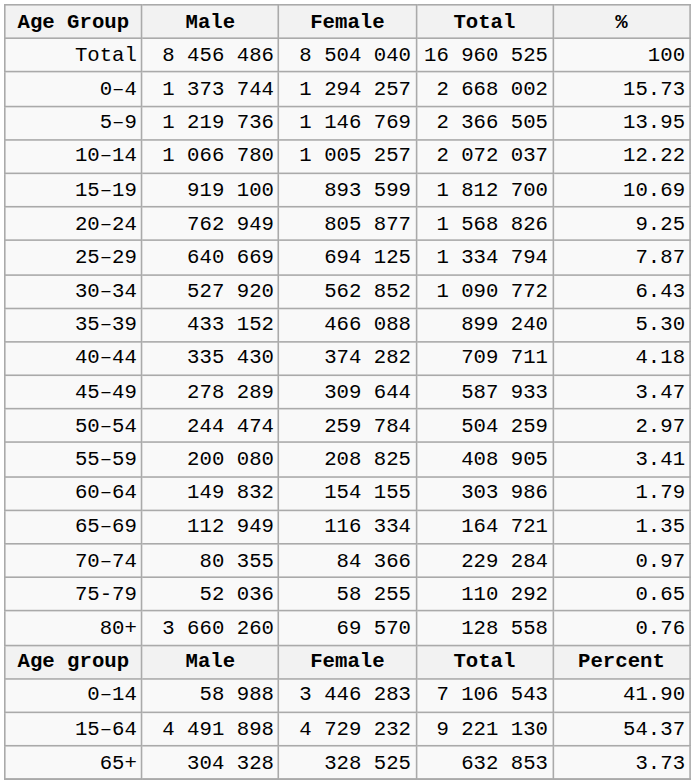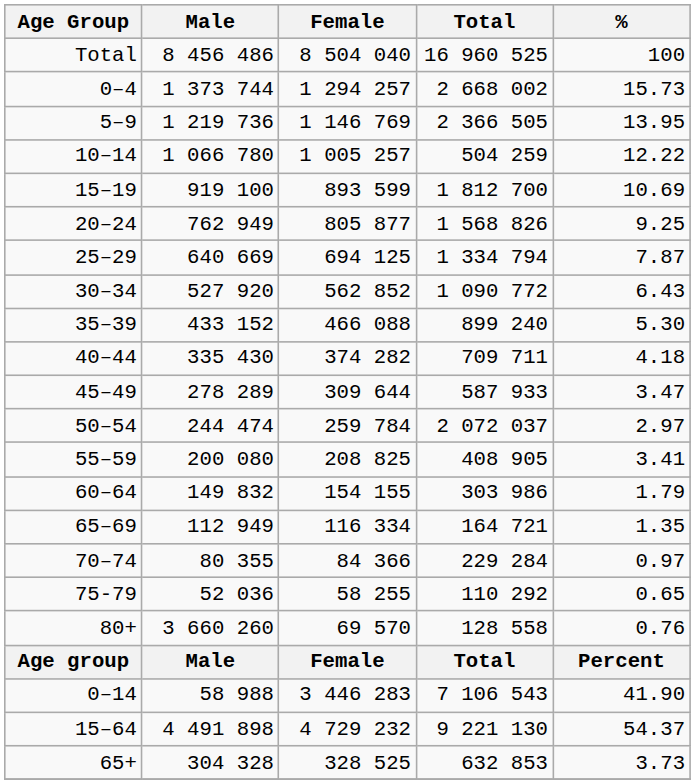 <table class="wikitable">
 <tr>
 <th width="80pt">Age Group</th>
 <th width="80pt">Male</th>
 <th width="80pt">Female</th>
 <th width="80pt">Total</th>
 <th width="80pt">%</th>
 </tr>
 <tr>
 <td align="right">Total</td>
 <td align="right">8 456 486</td>
 <td align="right">8 504 040</td>
 <td align="right">16 960 525</td>
 <td align="right">100</td>
 </tr>
 <tr>
 <td align="right">0–4</td>
 <td align="right">1 373 744</td>
 <td align="right">1 294 257</td>
 <td align="right">2 668 002</td>
 <td align="right">15.73</td>
 </tr>
 <tr>
 <td align="right">5–9</td>
 <td align="right">1 219 736</td>
 <td align="right">1 146 769</td>
 <td align="right">2 366 505</td>
 <td align="right">13.95</td>
 </tr>
 <tr>
 <td align="right">10–14</td>
 <td align="right">1 066 780</td>
 <td align="right">1 005 257</td>
-<td align="right">2 072 037</td>
+<td align="right">504 259</td>
 <td align="right">12.22</td>
 </tr>
 <tr>
 <td align="right">15–19</td>
 <td align="right">919 100</td>
 <td align="right">893 599</td>
 <td align="right">1 812 700</td>
 <td align="right">10.69</td>
 </tr>
 <tr>
 <td align="right">20–24</td>
 <td align="right">762 949</td>
 <td align="right">805 877</td>
 <td align="right">1 568 826</td>
 <td align="right">9.25</td>
 </tr>
 <tr>
 <td align="right">25–29</td>
 <td align="right">640 669</td>
 <td align="right">694 125</td>
 <td align="right">1 334 794</td>
 <td align="right">7.87</td>
 </tr>
 <tr>
 <td align="right">30–34</td>
 <td align="right">527 920</td>
 <td align="right">562 852</td>
 <td align="right">1 090 772</td>
 <td align="right">6.43</td>
 </tr>
 <tr>
 <td align="right">35–39</td>
 <td align="right">433 152</td>
 <td align="right">466 088</td>
 <td align="right">899 240</td>
 <td align="right">5.30</td>
 </tr>
 <tr>
 <td align="right">40–44</td>
 <td align="right">335 430</td>
 <td align="right">374 282</td>
 <td align="right">709 711</td>
 <td align="right">4.18</td>
 </tr>
 <tr>
 <td align="right">45–49</td>
 <td align="right">278 289</td>
 <td align="right">309 644</td>
 <td align="right">587 933</td>
 <td align="right">3.47</td>
 </tr>
 <tr>
 <td align="right">50–54</td>
 <td align="right">244 474</td>
 <td align="right">259 784</td>
-<td align="right">504 259</td>
+<td align="right">2 072 037</td>
 <td align="right">2.97</td>
 </tr>
 <tr>
 <td align="right">55–59</td>
 <td align="right">200 080</td>
 <td align="right">208 825</td>
 <td align="right">408 905</td>
 <td align="right">3.41</td>
 </tr>
 <tr>
 <td align="right">60–64</td>
 <td align="right">149 832</td>
 <td align="right">154 155</td>
 <td align="right">303 986</td>
 <td align="right">1.79</td>
 </tr>
 <tr>
 <td align="right">65–69</td>
 <td align="right">112 949</td>
 <td align="right">116 334</td>
 <td align="right">164 721</td>
 <td align="right">1.35</td>
 </tr>
 <tr>
 <td align="right">70–74</td>
 <td align="right">80 355</td>
 <td align="right">84 366</td>
 <td align="right">229 284</td>
 <td align="right">0.97</td>
 </tr>
 <tr>
 <td align="right">75-79</td>
 <td align="right">52 036</td>
 <td align="right">58 255</td>
 <td align="right">110 292</td>
 <td align="right">0.65</td>
 </tr>
 <tr>
 <td align="right">80+</td>
 <td align="right">3 660 260</td>
 <td align="right">69 570</td>
 <td align="right">128 558</td>
 <td align="right">0.76</td>
 </tr>
 <tr>
 <th width="50">Age group</th>
 <th width="80pt">Male</th>
 <th width="80">Female</th>
 <th width="80">Total</th>
 <th width="50">Percent</th>
 </tr>
 <tr>
 <td align="right">0–14</td>
 <td align="right">58 988</td>
 <td align="right">3 446 283</td>
 <td align="right">7 106 543</td>
 <td align="right">41.90</td>
 </tr>
 <tr>
 <td align="right">15–64</td>
 <td align="right">4 491 898</td>
 <td align="right">4 729 232</td>
 <td align="right">9 221 130</td>
 <td align="right">54.37</td>
 </tr>
 <tr>
 <td align="right">65+</td>
 <td align="right">304 328</td>
 <td align="right">328 525</td>
 <td align="right">632 853</td>
 <td align="right">3.73</td>
 </tr>
 <tr>
 </tr>
 </table>
